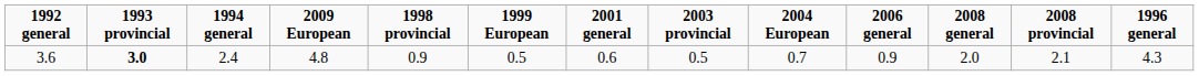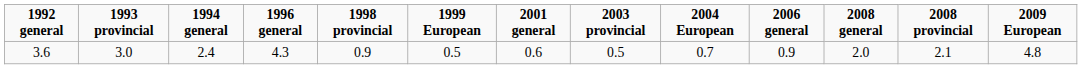 <table class="wikitable" style="text-align:center">
 <tr>
 <td><strong>1992 general</strong></td>
 <td><strong>1993 provincial</strong></td>
 <td><strong>1994 general</strong></td>
-<td><strong>2009 European</strong></td>
+<td><strong>1996 general</strong></td>
 <td><strong>1998 provincial</strong></td>
 <td><strong>1999 European</strong></td>
 <td><strong>2001 general</strong></td>
 <td><strong>2003 provincial</strong></td>
 <td><strong>2004 European</strong></td>
 <td><strong>2006 general</strong></td>
 <td><strong>2008 general</strong></td>
 <td><strong>2008 provincial</strong></td>
-<td><strong>1996 general</strong></td>
+<td><strong>2009 European</strong></td>
 </tr>
 <tr>
 <td>3.6</td>
-<td><strong>3.0</strong></td>
+<td>3.0</td>
 <td>2.4</td>
-<td>4.8</td>
+<td>4.3</td>
 <td>0.9</td>
 <td>0.5</td>
 <td>0.6</td>
 <td>0.5</td>
 <td>0.7</td>
 <td>0.9</td>
 <td>2.0</td>
 <td>2.1</td>
-<td>4.3</td>
+<td>4.8</td>
 </tr>
 </table>
